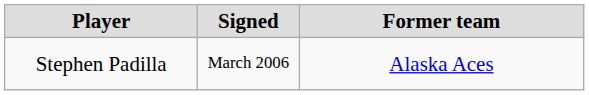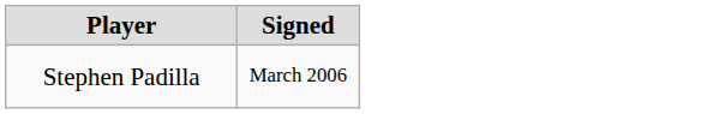 <table class="wikitable" style="text-align: center">
 <tr align="center" bgcolor="#dddddd">
 <td style="width:140px"><strong>Player</strong></td>
 <td style="width:70px"><strong>Signed</strong></td>
-<td style="width:210px"><strong>Former team</strong></td>
 </tr>
 <tr style="height:40px">
 <td>Stephen Padilla</td>
 <td style="font-size: 80%">March 2006</td>
-<td><a href='#'>Alaska Aces</a></td>
 </tr>
 </table>
